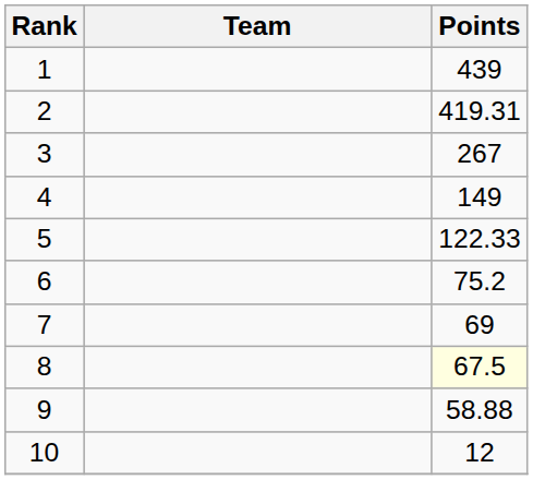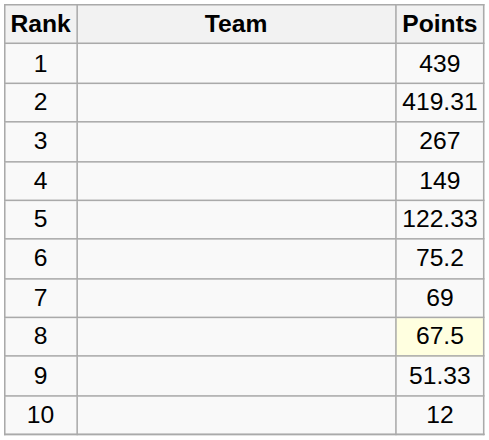 <table class="wikitable" style="text-align:center;">
 <tr>
 <th width="23">Rank</th>
 <th width="200">Team</th>
 <th width="50">Points</th>
 </tr>
 <tr>
 <td>1</td>
 <td align=left></td>
 <td>439</td>
 </tr>
 <tr>
 <td>2</td>
 <td align=left></td>
 <td>419.31</td>
 </tr>
 <tr>
 <td>3</td>
 <td align=left></td>
 <td>267</td>
 </tr>
 <tr>
 <td>4</td>
 <td align=left></td>
 <td>149</td>
 </tr>
 <tr>
 <td>5</td>
 <td align=left></td>
 <td>122.33</td>
 </tr>
 <tr>
 <td>6</td>
 <td align=left></td>
 <td>75.2</td>
 </tr>
 <tr>
 <td>7</td>
 <td align=left></td>
 <td>69</td>
 </tr>
 <tr>
 <td>8</td>
 <td align=left></td>
 <td style="background: lightyellow;">67.5</td>
 </tr>
 <tr>
 <td>9</td>
 <td align=left></td>
-<td>58.88</td>
+<td>51.33</td>
 </tr>
 <tr>
 <td>10</td>
 <td align=left></td>
 <td>12</td>
 </tr>
 <tr>
 </tr>
 </table>
